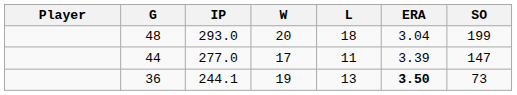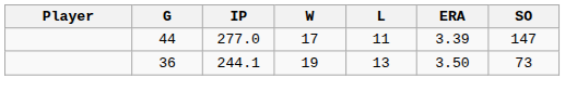 <table class="wikitable sortable">
 <tr>
 <th bgcolor="#DDDDFF" width="16%">Player</th>
 <th bgcolor="#DDDDFF" width="9%">G</th>
 <th bgcolor="#DDDDFF" width="9%">IP</th>
 <th bgcolor="#DDDDFF" width="9%">W</th>
 <th bgcolor="#DDDDFF" width="9%">L</th>
 <th bgcolor="#DDDDFF" width="9%">ERA</th>
 <th bgcolor="#DDDDFF" width="9%">SO</th>
-</tr>
-<tr align="center">
-<td></td>
-<td>48</td>
-<td>293.0</td>
-<td>20</td>
-<td>18</td>
-<td>3.04</td>
-<td>199</td>
 </tr>
 <tr align="center">
 <td></td>
 <td>44</td>
 <td>277.0</td>
 <td>17</td>
 <td>11</td>
 <td>3.39</td>
 <td>147</td>
 </tr>
 <tr align="center">
 <td></td>
 <td>36</td>
 <td>244.1</td>
 <td>19</td>
 <td>13</td>
-<td><strong>3.50</strong></td>
+<td>3.50</td>
 <td>73</td>
 </tr>
 </table>
